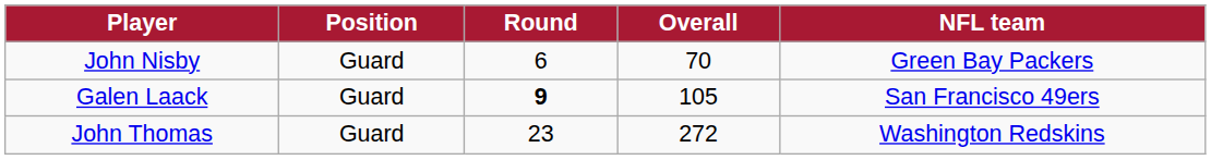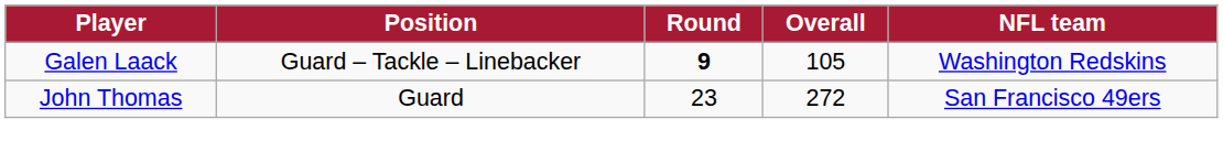 <table class="wikitable" width="65%">
 <tr align="center"  style="background:#A81933;color:#FFFFFF;">
 <td><strong>Player</strong></td>
 <td><strong>Position</strong></td>
 <td><strong>Round</strong></td>
 <td><strong>Overall</strong></td>
 <td><strong>NFL team</strong></td>
 </tr>
 <tr align="center" bgcolor="">
-<td><a href='#'>John Nisby</a></td>
-<td>Guard</td>
-<td>6</td>
-<td>70</td>
-<td><a href='#'>Green Bay Packers</a></td>
-</tr>
-<tr align="center" bgcolor="">
 <td><a href='#'>Galen Laack</a></td>
-<td>Guard</td>
+<td>Guard – Tackle – Linebacker</td>
 <td><strong>9</strong></td>
 <td>105</td>
-<td><a href='#'>San Francisco 49ers</a></td>
+<td><a href='#'>Washington Redskins</a></td>
 </tr>
 <tr align="center" bgcolor="">
 <td><a href='#'>John Thomas</a></td>
 <td>Guard</td>
 <td>23</td>
 <td>272</td>
-<td><a href='#'>Washington Redskins</a></td>
+<td><a href='#'>San Francisco 49ers</a></td>
 </tr>
 </table>
